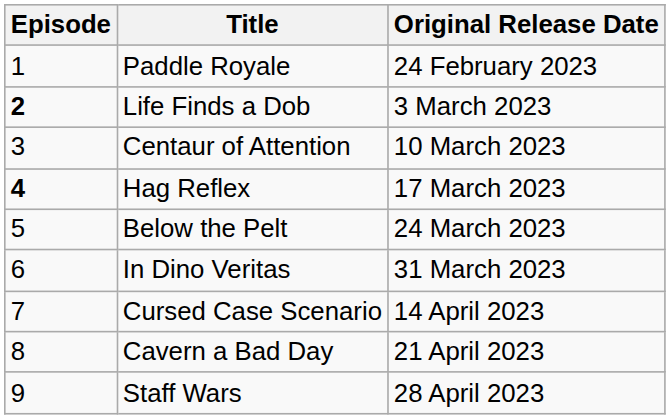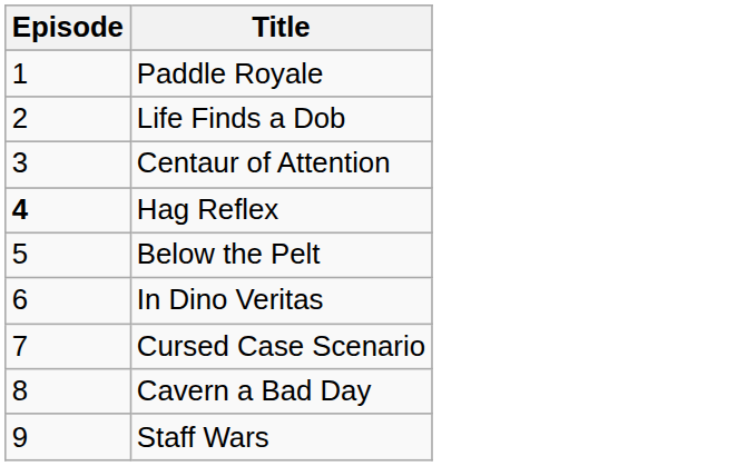 <table class="wikitable">
 <tr>
 <th>Episode</th>
 <th>Title</th>
-<th>Original Release Date</th>
 </tr>
 <tr>
 <td>1</td>
 <td>Paddle Royale</td>
-<td>24 February 2023</td>
 </tr>
 <tr>
-<td><strong>2</strong></td>
+<td>2</td>
 <td>Life Finds a Dob</td>
-<td>3 March 2023</td>
 </tr>
 <tr>
 <td>3</td>
 <td>Centaur of Attention</td>
-<td>10 March 2023</td>
 </tr>
 <tr>
 <td><strong>4</strong></td>
 <td>Hag Reflex</td>
-<td>17 March 2023</td>
 </tr>
 <tr>
 <td>5</td>
 <td>Below the Pelt</td>
-<td>24 March 2023</td>
 </tr>
 <tr>
 <td>6</td>
 <td>In Dino Veritas</td>
-<td>31 March 2023</td>
 </tr>
 <tr>
 <td>7</td>
 <td>Cursed Case Scenario</td>
-<td>14 April 2023</td>
 </tr>
 <tr>
 <td>8</td>
 <td>Cavern a Bad Day</td>
-<td>21 April 2023</td>
 </tr>
 <tr>
 <td>9</td>
 <td>Staff Wars</td>
-<td>28 April 2023</td>
 </tr>
 </table>
